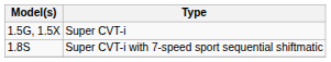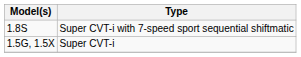 <table class="wikitable">
 <tr>
 <th>Model(s)</th>
 <th>Type</th>
 </tr>
 <tr>
+<td>1.8S</td>
+<td>Super CVT-i with 7-speed sport sequential shiftmatic</td>
+</tr>
+<tr>
 <td>1.5G, 1.5X</td>
 <td>Super CVT-i</td>
 </tr>
 <tr>
-<td>1.8S</td>
-<td>Super CVT-i with 7-speed sport sequential shiftmatic</td>
-</tr>
-<tr>
 </tr>
 </table>
